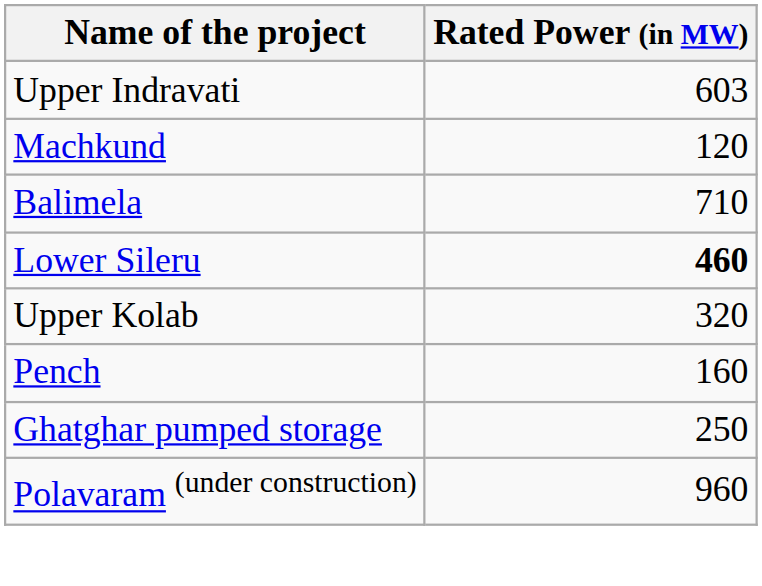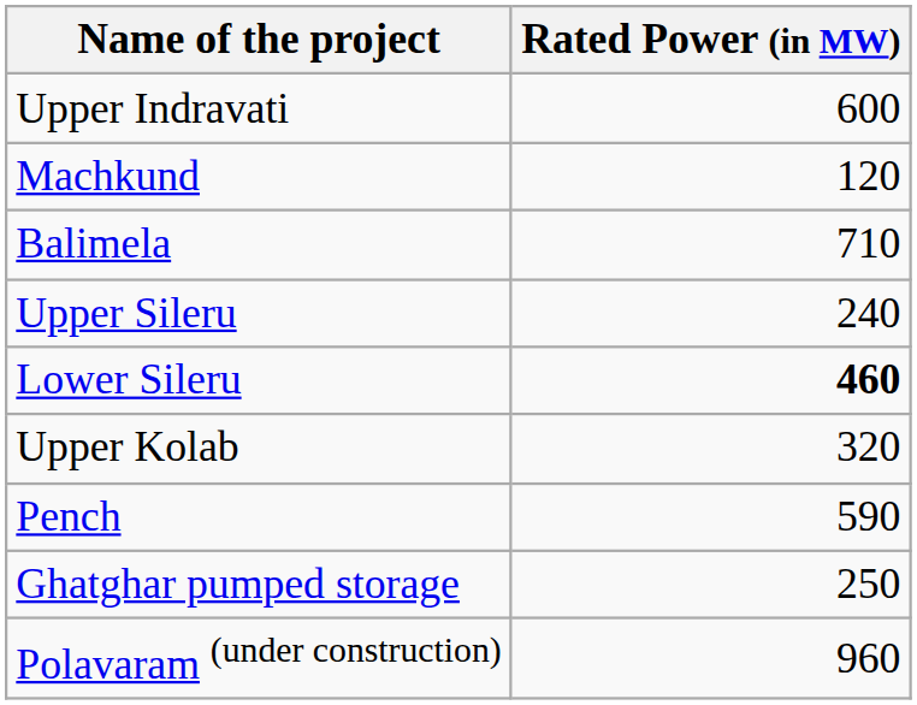 <table class="wikitable sortable">
 <tr>
 <th>Name of the project</th>
 <th data-sort-type="number">Rated Power <small>(in <a href='#'>MW</a>)</small></th>
 </tr>
 <tr>
 <td>Upper Indravati</td>
-<td align="right">603</td>
+<td align="right">600</td>
 </tr>
 <tr>
 <td><a href='#'>Machkund</a></td>
 <td align="right">120</td>
 </tr>
 <tr>
 <td><a href='#'>Balimela</a></td>
 <td align="right">710</td>
+</tr>
+<tr>
+<td><a href='#'>Upper Sileru</a></td>
+<td align="right">240</td>
 </tr>
 <tr>
 <td><a href='#'>Lower Sileru</a></td>
 <td align="right"><strong>460</strong></td>
 </tr>
 <tr>
 <td>Upper Kolab</td>
 <td align="right">320</td>
 </tr>
 <tr>
 <td><a href='#'>Pench</a></td>
-<td align="right">160</td>
+<td align="right">590</td>
 </tr>
 <tr>
 <td><a href='#'>Ghatghar pumped storage</a></td>
 <td align="right">250</td>
 </tr>
 <tr>
 <td><a href='#'>Polavaram</a> <sup>(under construction)</sup></td>
 <td align="right">960</td>
 </tr>
 </table>
